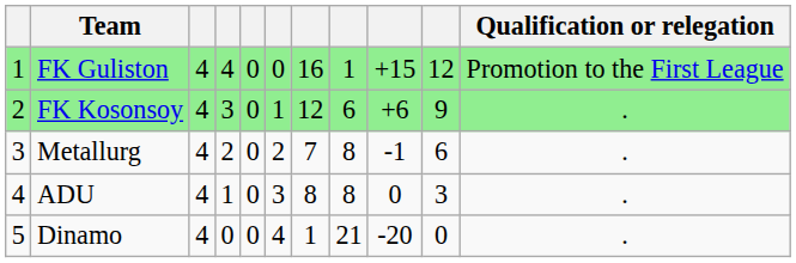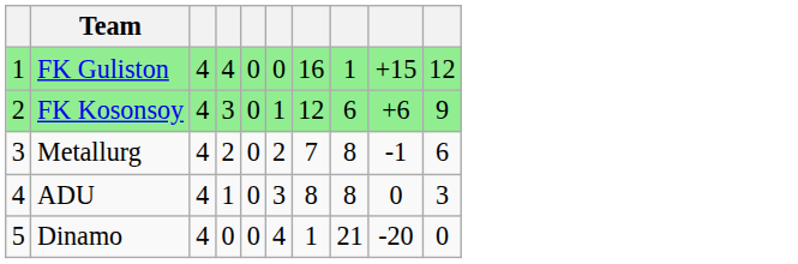 <table class="wikitable sortable" style="text-align:center; font-size:100%;">
 <tr>
 <th></th>
 <th>Team</th>
 <th></th>
 <th></th>
 <th></th>
 <th></th>
 <th></th>
 <th></th>
 <th></th>
 <th></th>
-<th>Qualification or relegation</th>
 </tr>
 <tr align="center" bgcolor="#90EE90">
 <td>1</td>
 <td align="left"><a href='#'>FK Guliston</a></td>
 <td>4</td>
 <td>4</td>
 <td>0</td>
 <td>0</td>
 <td>16</td>
 <td>1</td>
 <td>+15</td>
 <td>12</td>
-<td>Promotion to the <a href='#'>First League</a></td>
 </tr>
 <tr align="center" bgcolor="#90EE90">
 <td>2</td>
 <td align="left"><a href='#'>FK Kosonsoy</a></td>
 <td>4</td>
 <td>3</td>
 <td>0</td>
 <td>1</td>
 <td>12</td>
 <td>6</td>
 <td>+6</td>
 <td>9</td>
-<td>.</td>
 </tr>
 <tr align="center" bgcolor="">
 <td>3</td>
 <td align="left">Metallurg</td>
 <td>4</td>
 <td>2</td>
 <td>0</td>
 <td>2</td>
 <td>7</td>
 <td>8</td>
 <td>-1</td>
 <td>6</td>
-<td>.</td>
 </tr>
 <tr align="center" bgcolor="">
 <td>4</td>
 <td align="left">ADU</td>
 <td>4</td>
 <td>1</td>
 <td>0</td>
 <td>3</td>
 <td>8</td>
 <td>8</td>
 <td>0</td>
 <td>3</td>
-<td>.</td>
 </tr>
 <tr align="center" bgcolor="">
 <td>5</td>
 <td align="left">Dinamo</td>
 <td>4</td>
 <td>0</td>
 <td>0</td>
 <td>4</td>
 <td>1</td>
 <td>21</td>
 <td>-20</td>
 <td>0</td>
-<td>.</td>
 </tr>
 </table>
